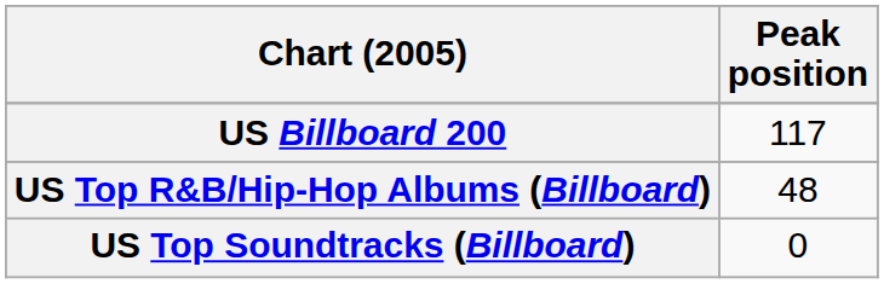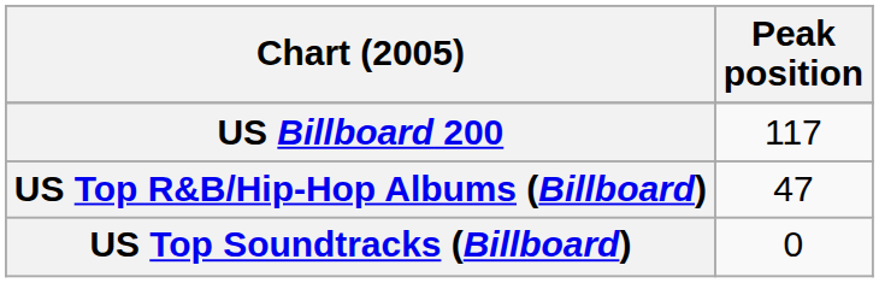 <table class="wikitable sortable plainrowheaders" style="text-align:center">
 <tr>
 <th scope="col">Chart (2005)</th>
 <th scope="col">Peak<br>position</th>
 </tr>
 <tr>
 </tr>
 <tr>
 </tr>
 <tr>
 </tr>
 <tr>
 <th scope="row">US <a href='#'><em>Billboard</em> 200</a></th>
 <td>117</td>
 </tr>
 <tr>
 <th scope="row">US <a href='#'>Top R&B/Hip-Hop Albums</a> (<em><a href='#'>Billboard</a></em>)</th>
-<td>48</td>
+<td>47</td>
 </tr>
 <tr>
 <th scope="row">US <a href='#'>Top Soundtracks</a> (<em><a href='#'>Billboard</a></em>)</th>
 <td>0</td>
 </tr>
 </table>
